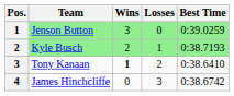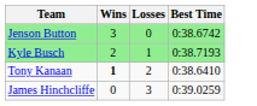 <table class="wikitable">
 <tr>
-<th>Pos.</th>
 <th>Team</th>
 <th>Wins</th>
 <th>Losses</th>
 <th>Best Time</th>
 </tr>
 <tr style="background:lightgreen;">
-<th>1</th>
 <td> <a href='#'>Jenson Button</a></td>
 <td style="text-align:center;">3</td>
 <td style="text-align:center;">0</td>
-<td style="text-align:center;">0:39.0259</td>
+<td style="text-align:center;">0:38.6742</td>
 </tr>
 <tr style="background:lightgreen;">
-<th>2</th>
 <td> <a href='#'>Kyle Busch</a></td>
 <td style="text-align:center;">2</td>
 <td style="text-align:center;">1</td>
 <td style="text-align:center;">0:38.7193</td>
 </tr>
 <tr>
-<th>3</th>
 <td> <a href='#'>Tony Kanaan</a></td>
 <td style="text-align:center;"><strong>1</strong></td>
 <td style="text-align:center;">2</td>
 <td style="text-align:center;">0:38.6410</td>
 </tr>
 <tr>
-<th>4</th>
 <td> <a href='#'>James Hinchcliffe</a></td>
 <td style="text-align:center;">0</td>
 <td style="text-align:center;">3</td>
-<td style="text-align:center;">0:38.6742</td>
+<td style="text-align:center;">0:39.0259</td>
 </tr>
 </table>
